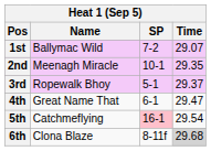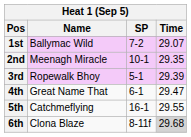 <table class="wikitable">
 <tr>
 <th colspan="6">Heat 1 (Sep 5)</th>
 </tr>
 <tr>
 <th width=20>Pos</th>
 <th width=150>Name</th>
 <th width=40>SP</th>
 <th width=40>Time</th>
 </tr>
 <tr style="background: #f4caf9;">
 <th>1st</th>
 <td>Ballymac Wild</td>
 <td>7-2</td>
 <td>29.07</td>
 </tr>
 <tr style="background: #f4caf9;">
 <th>2nd</th>
 <td>Meenagh Miracle</td>
 <td>10-1</td>
 <td>29.35</td>
 </tr>
 <tr style="background: #f4caf9;">
 <th>3rd</th>
 <td>Ropewalk Bhoy</td>
 <td>5-1</td>
-<td>29.37</td>
+<td>29.39</td>
 </tr>
 <tr>
 <th>4th</th>
 <td>Great Name That</td>
 <td>6-1</td>
 <td>29.47</td>
 </tr>
 <tr>
 <th>5th</th>
 <td>Catchmeflying</td>
-<td style="background: pink;">16-1</td>
-<td>29.54</td>
+<td>16-1</td>
+<td>29.55</td>
 </tr>
 <tr>
 <th>6th</th>
 <td>Clona Blaze</td>
 <td>8-11f</td>
 <td style="background: lightgrey;">29.68</td>
 </tr>
 </table>
